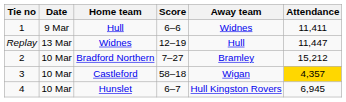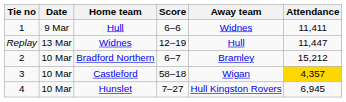 <table class="wikitable" style="text-align:center">
 <tr>
 <th>Tie no</th>
 <th>Date</th>
 <th>Home team</th>
 <th>Score</th>
 <th>Away team</th>
 <th>Attendance</th>
 </tr>
 <tr>
 <td>1</td>
 <td>9 Mar</td>
 <td><a href='#'>Hull</a></td>
 <td>6–6</td>
 <td><a href='#'>Widnes</a></td>
 <td>11,411</td>
 </tr>
 <tr>
 <td><em>Replay</em></td>
 <td>13 Mar</td>
 <td><a href='#'>Widnes</a></td>
 <td>12–19</td>
 <td><a href='#'>Hull</a></td>
 <td>11,447</td>
 </tr>
 <tr>
 <td>2</td>
 <td>10 Mar</td>
 <td><a href='#'>Bradford Northern</a></td>
-<td>7–27</td>
+<td>6–7</td>
 <td><a href='#'>Bramley</a></td>
 <td>15,212</td>
 </tr>
 <tr>
 <td>3</td>
 <td>10 Mar</td>
 <td><a href='#'>Castleford</a></td>
 <td>58–18</td>
 <td><a href='#'>Wigan</a></td>
 <td style="background: gold;">4,357</td>
 </tr>
 <tr>
 <td>4</td>
 <td>10 Mar</td>
 <td><a href='#'>Hunslet</a></td>
-<td>6–7</td>
+<td>7–27</td>
 <td><a href='#'>Hull Kingston Rovers</a></td>
 <td>6,945</td>
 </tr>
 </table>
